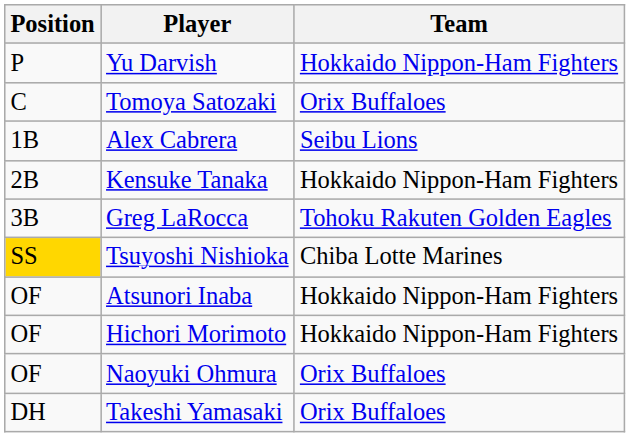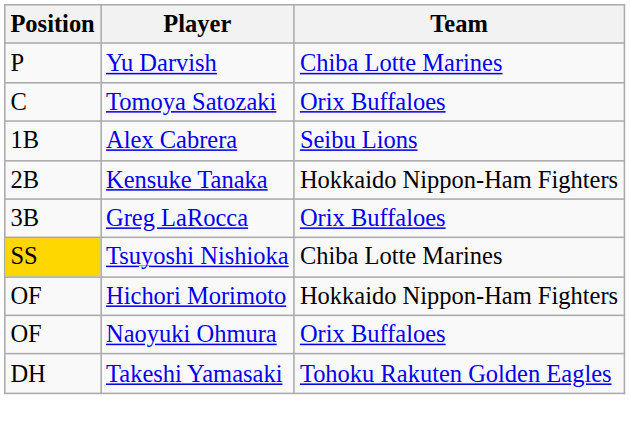 <table class="wikitable">
 <tr>
 <th>Position</th>
 <th>Player</th>
 <th>Team</th>
 </tr>
 <tr>
 <td>P</td>
 <td><a href='#'>Yu Darvish</a></td>
-<td><a href='#'>Hokkaido Nippon-Ham Fighters</a></td>
+<td><a href='#'>Chiba Lotte Marines</a></td>
 </tr>
 <tr>
 <td>C</td>
 <td><a href='#'>Tomoya Satozaki</a></td>
 <td><a href='#'>Orix Buffaloes</a></td>
 </tr>
 <tr>
 <td>1B</td>
 <td><a href='#'>Alex Cabrera</a></td>
 <td><a href='#'>Seibu Lions</a></td>
 </tr>
 <tr>
 <td>2B</td>
 <td><a href='#'>Kensuke Tanaka</a></td>
 <td>Hokkaido Nippon-Ham Fighters</td>
 </tr>
 <tr>
 <td>3B</td>
 <td><a href='#'>Greg LaRocca</a></td>
-<td><a href='#'>Tohoku Rakuten Golden Eagles</a></td>
+<td><a href='#'>Orix Buffaloes</a></td>
 </tr>
 <tr>
 <td style="background: gold;">SS</td>
 <td><a href='#'>Tsuyoshi Nishioka</a></td>
 <td>Chiba Lotte Marines</td>
-</tr>
-<tr>
-<td>OF</td>
-<td><a href='#'>Atsunori Inaba</a></td>
-<td>Hokkaido Nippon-Ham Fighters</td>
 </tr>
 <tr>
 <td>OF</td>
 <td><a href='#'>Hichori Morimoto</a></td>
 <td>Hokkaido Nippon-Ham Fighters</td>
 </tr>
 <tr>
 <td>OF</td>
 <td><a href='#'>Naoyuki Ohmura</a></td>
 <td><a href='#'>Orix Buffaloes</a></td>
 </tr>
 <tr>
 <td>DH</td>
 <td><a href='#'>Takeshi Yamasaki</a></td>
-<td><a href='#'>Orix Buffaloes</a></td>
+<td><a href='#'>Tohoku Rakuten Golden Eagles</a></td>
 </tr>
 </table>
